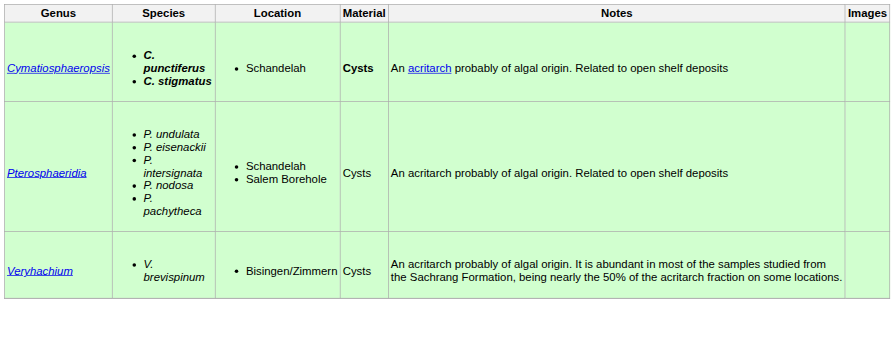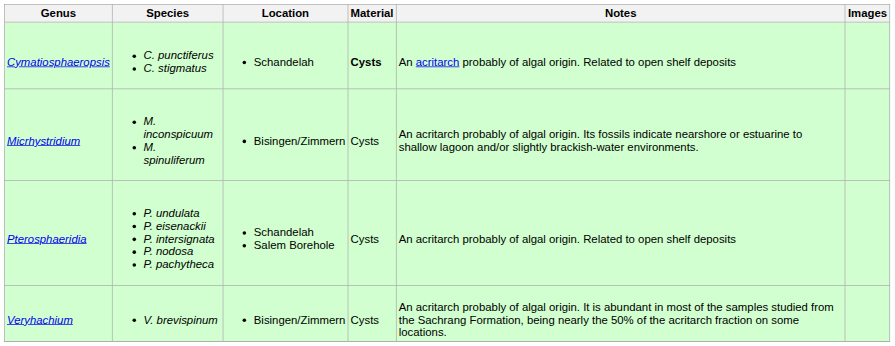 <table class="wikitable sortable">
 <tr>
 <th>Genus</th>
 <th>Species</th>
 <th>Location</th>
 <th>Material</th>
 <th>Notes</th>
 <th>Images</th>
 </tr>
 <tr>
 <td style="background:#D1FFCF;"><br><em><a href='#'>Cymatiosphaeropsis</a></em></td>
-<td style="background:#D1FFCF;"><strong><br><ul><li><em>C. punctiferus</em></li><li><em>C. stigmatus</em></li></ul></strong></td>
+<td style="background:#D1FFCF;"><br><ul><li><em>C. punctiferus</em></li><li><em>C. stigmatus</em></li></ul></td>
 <td style="background:#D1FFCF;"><br><ul><li>Schandelah</li></ul></td>
 <td style="background:#D1FFCF;"><strong><br>Cysts</strong></td>
 <td style="background:#D1FFCF;"><br>An <a href='#'>acritarch</a> probably of algal origin. Related to open shelf deposits</td>
+<td style="background:#D1FFCF;"></td>
+</tr>
+<tr>
+<td style="background:#D1FFCF;"><br><em><a href='#'>Micrhystridium</a></em></td>
+<td style="background:#D1FFCF;"><br><ul><li><em>M. inconspicuum</em></li><li><em>M. spinuliferum</em></li></ul></td>
+<td style="background:#D1FFCF;"><br><ul><li>Bisingen/Zimmern</li></ul></td>
+<td style="background:#D1FFCF;"><br>Cysts</td>
+<td style="background:#D1FFCF;"><br>An acritarch probably of algal origin.  Its fossils indicate nearshore or estuarine to shallow lagoon and/or slightly brackish-water environments.</td>
 <td style="background:#D1FFCF;"></td>
 </tr>
 <tr>
 <td style="background:#D1FFCF;"><br><em><a href='#'>Pterosphaeridia</a></em></td>
 <td style="background:#D1FFCF;"><br><ul><li><em>P. undulata</em></li><li><em>P. eisenackii</em></li><li><em>P. intersignata</em></li><li><em>P. nodosa</em></li><li><em>P. pachytheca</em></li></ul></td>
 <td style="background:#D1FFCF;"><br><ul><li>Schandelah</li><li>Salem Borehole</li></ul></td>
 <td style="background:#D1FFCF;"><br>Cysts</td>
 <td style="background:#D1FFCF;"><br>An acritarch probably of algal origin. Related to open shelf deposits</td>
 <td style="background:#D1FFCF;"></td>
 </tr>
 <tr>
 <td style="background:#D1FFCF;"><br><em><a href='#'>Veryhachium</a></em></td>
 <td style="background:#D1FFCF;"><br><ul><li><em>V. brevispinum</em></li></ul></td>
 <td style="background:#D1FFCF;"><br><ul><li>Bisingen/Zimmern</li></ul></td>
 <td style="background:#D1FFCF;"><br>Cysts</td>
 <td style="background:#D1FFCF;"><br>An acritarch probably of algal origin. It is abundant in most of the samples studied from the Sachrang Formation, being nearly the 50% of the acritarch fraction on some locations.</td>
 <td style="background:#D1FFCF;"></td>
 </tr>
 <tr>
 </tr>
 </table>
